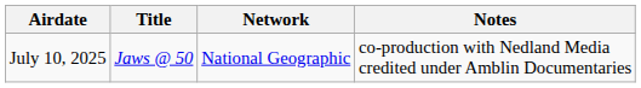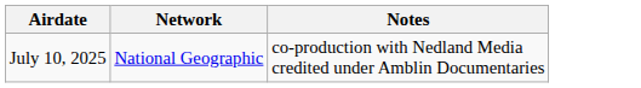 <table class="wikitable sortable">
 <tr>
 <th>Airdate</th>
-<th>Title</th>
 <th>Network</th>
 <th>Notes</th>
 </tr>
 <tr>
 <td align="right">July 10, 2025</td>
-<td><em><a href='#'>Jaws @ 50</a></em></td>
 <td><a href='#'>National Geographic</a></td>
 <td>co-production with Nedland Media<br>credited under Amblin Documentaries</td>
 </tr>
 </table>
